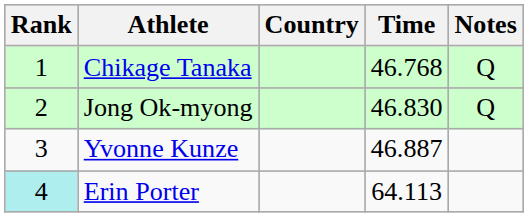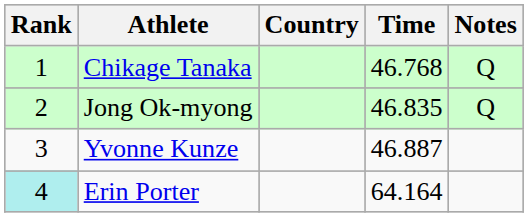 <table class="wikitable" style="text-align:center">
 <tr>
 <th>Rank</th>
 <th>Athlete</th>
 <th>Country</th>
 <th>Time</th>
 <th>Notes</th>
 </tr>
 <tr bgcolor=ccffcc>
 <td>1</td>
 <td align=left><a href='#'>Chikage Tanaka</a></td>
 <td align=left></td>
 <td>46.768</td>
 <td>Q</td>
 </tr>
 <tr bgcolor=ccffcc>
 <td>2</td>
 <td align=left>Jong Ok-myong</td>
 <td align=left></td>
-<td>46.830</td>
+<td>46.835</td>
 <td>Q</td>
 </tr>
 <tr>
 <td>3</td>
 <td align=left><a href='#'>Yvonne Kunze</a></td>
 <td align=left></td>
 <td>46.887</td>
 <td></td>
 </tr>
 <tr>
 <td style="background: paleturquoise;">4</td>
 <td align=left><a href='#'>Erin Porter</a></td>
 <td align=left></td>
-<td>64.113</td>
+<td>64.164</td>
 <td></td>
 </tr>
 </table>
